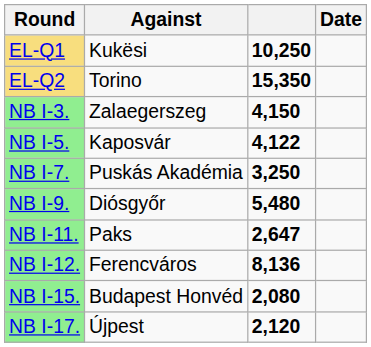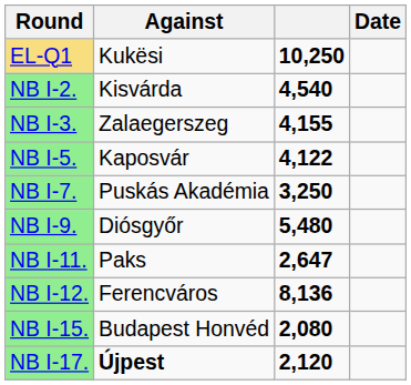 <table class="wikitable sortable" style="text-align:right collapsible collapsed">
 <tr>
 <th>Round</th>
 <th>Against</th>
 <th></th>
 <th>Date</th>
 </tr>
 <tr>
 <td bgcolor=f8de7e><a href='#'>EL-Q1</a></td>
 <td align="left">Kukësi </td>
 <td><strong>10,250</strong></td>
 <td></td>
 </tr>
 <tr>
-<td bgcolor=f8de7e><a href='#'>EL-Q2</a></td>
-<td align="left">Torino </td>
-<td><strong>15,350</strong></td>
+<td bgcolor=90ee90><a href='#'>NB I-2.</a></td>
+<td align="left">Kisvárda</td>
+<td><strong>4,540</strong></td>
 <td></td>
 </tr>
 <tr>
 <td bgcolor=90ee90><a href='#'>NB I-3.</a></td>
 <td align="left">Zalaegerszeg</td>
-<td><strong>4,150</strong></td>
+<td><strong>4,155</strong></td>
 <td></td>
 </tr>
 <tr>
 <td bgcolor=90ee90><a href='#'>NB I-5.</a></td>
 <td align="left">Kaposvár</td>
 <td><strong>4,122</strong></td>
 <td></td>
 </tr>
 <tr>
 <td bgcolor=90ee90><a href='#'>NB I-7.</a></td>
 <td align="left">Puskás Akadémia</td>
 <td><strong>3,250</strong></td>
 <td></td>
 </tr>
 <tr>
 <td bgcolor=90ee90><a href='#'>NB I-9.</a></td>
 <td align="left">Diósgyőr</td>
 <td><strong>5,480</strong></td>
 <td></td>
 </tr>
 <tr>
 <td bgcolor=90ee90><a href='#'>NB I-11.</a></td>
 <td align="left">Paks</td>
 <td><strong>2,647</strong></td>
 <td></td>
 </tr>
 <tr>
 <td bgcolor=90ee90><a href='#'>NB I-12.</a></td>
 <td align="left">Ferencváros</td>
 <td><strong>8,136</strong></td>
 <td></td>
 </tr>
 <tr>
 <td bgcolor=90ee90><a href='#'>NB I-15.</a></td>
 <td align="left">Budapest Honvéd</td>
 <td><strong>2,080</strong></td>
 <td></td>
 </tr>
 <tr>
 <td bgcolor=90ee90><a href='#'>NB I-17.</a></td>
-<td align="left">Újpest</td>
+<td align="left"><strong>Újpest</strong></td>
 <td><strong>2,120</strong></td>
 <td></td>
 </tr>
 </table>
